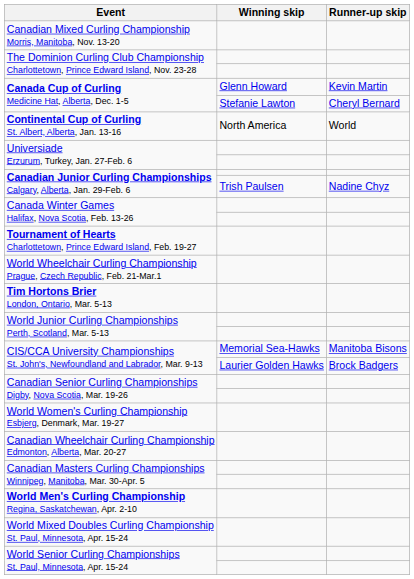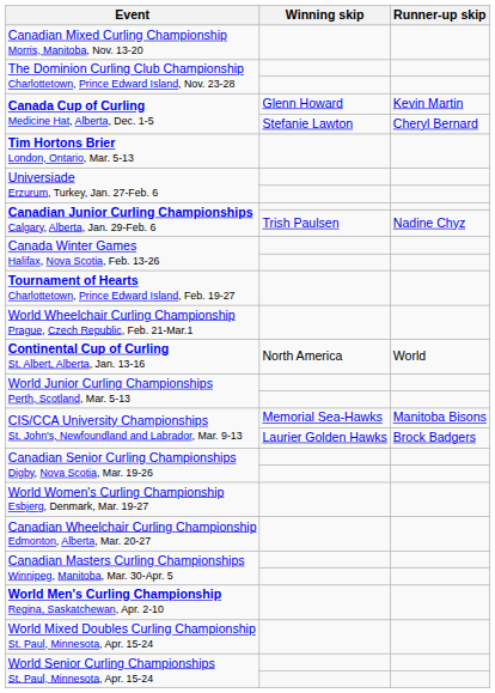 <table class="wikitable">
 <tr>
 <th>Event</th>
 <th>Winning skip</th>
 <th>Runner-up skip</th>
 </tr>
 <tr>
 <td><a href='#'>Canadian Mixed Curling Championship</a> <br> <small><a href='#'>Morris, Manitoba</a>, Nov. 13-20</small></td>
 <td></td>
 <td></td>
 </tr>
 <tr>
 <td rowspan=2><a href='#'>The Dominion Curling Club Championship</a> <br> <small><a href='#'>Charlottetown</a>, <a href='#'>Prince Edward Island</a>, Nov. 23-28</small></td>
 <td></td>
 <td></td>
 </tr>
 <tr>
 <td></td>
 <td></td>
 </tr>
 <tr>
 <td rowspan=2><strong><a href='#'>Canada Cup of Curling</a></strong> <br> <small><a href='#'>Medicine Hat</a>, <a href='#'>Alberta</a>, Dec. 1-5</small></td>
 <td> <a href='#'>Glenn Howard</a></td>
 <td> <a href='#'>Kevin Martin</a></td>
 </tr>
 <tr>
 <td> <a href='#'>Stefanie Lawton</a></td>
 <td> <a href='#'>Cheryl Bernard</a></td>
 </tr>
 <tr>
-<td><strong><a href='#'>Continental Cup of Curling</a></strong> <br> <small><a href='#'>St. Albert, Alberta</a>, Jan. 13-16</small></td>
-<td> North America</td>
-<td> World</td>
+<td><strong><a href='#'>Tim Hortons Brier</a></strong> <br> <small><a href='#'>London, Ontario</a>, Mar. 5-13</small></td>
+<td></td>
+<td></td>
 </tr>
 <tr>
 <td rowspan=2><a href='#'>Universiade</a> <br> <small><a href='#'>Erzurum</a>, Turkey, Jan. 27-Feb. 6</small></td>
 <td></td>
 <td></td>
 </tr>
 <tr>
 <td></td>
 <td></td>
 </tr>
 <tr>
 <td rowspan=2><strong><a href='#'>Canadian Junior Curling Championships</a></strong> <br> <small><a href='#'>Calgary</a>, <a href='#'>Alberta</a>, Jan. 29-Feb. 6</small></td>
 <td></td>
 <td></td>
 </tr>
 <tr>
 <td> <a href='#'>Trish Paulsen</a></td>
 <td> <a href='#'>Nadine Chyz</a></td>
 </tr>
 <tr>
 <td rowspan=2><a href='#'>Canada Winter Games</a> <br> <small><a href='#'>Halifax</a>, <a href='#'>Nova Scotia</a>, Feb. 13-26</small></td>
 <td></td>
 <td></td>
 </tr>
 <tr>
 <td></td>
 <td></td>
 </tr>
 <tr>
 <td><strong><a href='#'>Tournament of Hearts</a></strong> <br> <small><a href='#'>Charlottetown</a>, <a href='#'>Prince Edward Island</a>, Feb. 19-27</small></td>
 <td></td>
 <td></td>
 </tr>
 <tr>
 <td><a href='#'>World Wheelchair Curling Championship</a> <br> <small><a href='#'>Prague</a>, <a href='#'>Czech Republic</a>, Feb. 21-Mar.1</small></td>
 <td></td>
 <td></td>
 </tr>
 <tr>
-<td><strong><a href='#'>Tim Hortons Brier</a></strong> <br> <small><a href='#'>London, Ontario</a>, Mar. 5-13</small></td>
-<td></td>
-<td></td>
+<td><strong><a href='#'>Continental Cup of Curling</a></strong> <br> <small><a href='#'>St. Albert, Alberta</a>, Jan. 13-16</small></td>
+<td> North America</td>
+<td> World</td>
 </tr>
 <tr>
 <td rowspan=2><a href='#'>World Junior Curling Championships</a> <br> <small><a href='#'>Perth, Scotland</a>, Mar. 5-13</small></td>
 <td></td>
 <td></td>
 </tr>
 <tr>
 <td></td>
 <td></td>
 </tr>
 <tr>
 <td rowspan=2><a href='#'>CIS/CCA University Championships</a> <br> <small><a href='#'>St. John's, Newfoundland and Labrador</a>, Mar. 9-13</small></td>
 <td> <a href='#'>Memorial Sea-Hawks</a></td>
 <td> <a href='#'>Manitoba Bisons</a></td>
 </tr>
 <tr>
 <td> <a href='#'>Laurier Golden Hawks</a></td>
 <td> <a href='#'>Brock Badgers</a></td>
 </tr>
 <tr>
 <td rowspan=2><a href='#'>Canadian Senior Curling Championships</a> <br> <small><a href='#'>Digby</a>, <a href='#'>Nova Scotia</a>, Mar. 19-26</small></td>
 <td></td>
 <td></td>
 </tr>
 <tr>
 <td></td>
 <td></td>
 </tr>
 <tr>
 <td><a href='#'>World Women's Curling Championship</a> <br> <small><a href='#'>Esbjerg</a>, Denmark, Mar. 19-27</small></td>
 <td></td>
 <td></td>
 </tr>
 <tr>
 <td><a href='#'>Canadian Wheelchair Curling Championship</a> <br> <small><a href='#'>Edmonton</a>, <a href='#'>Alberta</a>, Mar. 20-27</small></td>
 <td></td>
 <td></td>
 </tr>
 <tr>
 <td rowspan=2><a href='#'>Canadian Masters Curling Championships</a> <br> <small><a href='#'>Winnipeg</a>, <a href='#'>Manitoba</a>, Mar. 30-Apr. 5</small></td>
 <td></td>
 <td></td>
 </tr>
 <tr>
 <td></td>
 <td></td>
 </tr>
 <tr>
 <td><strong><a href='#'>World Men's Curling Championship</a></strong> <br> <small><a href='#'>Regina, Saskatchewan</a>, Apr. 2-10</small></td>
 <td></td>
 <td></td>
 </tr>
 <tr>
 <td><a href='#'>World Mixed Doubles Curling Championship</a> <br> <small><a href='#'>St. Paul, Minnesota</a>, Apr. 15-24</small></td>
 <td></td>
 <td></td>
 </tr>
 <tr>
 <td rowspan=2><a href='#'>World Senior Curling Championships</a> <br> <small><a href='#'>St. Paul, Minnesota</a>, Apr. 15-24</small></td>
 <td></td>
 <td></td>
 </tr>
 <tr>
 <td></td>
 <td></td>
 </tr>
 </table>
